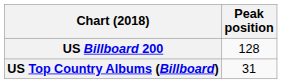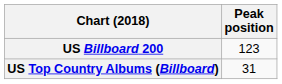 <table class="wikitable sortable plainrowheaders" style="text-align:center">
 <tr>
 <th scope="col">Chart (2018)</th>
 <th scope="col">Peak<br> position</th>
 </tr>
 <tr>
 <th scope="row">US <a href='#'><em>Billboard</em> 200</a></th>
-<td>128</td>
+<td>123</td>
 </tr>
 <tr>
 <th scope="row">US <a href='#'>Top Country Albums</a> (<em><a href='#'>Billboard</a></em>)</th>
 <td>31</td>
 </tr>
 </table>
